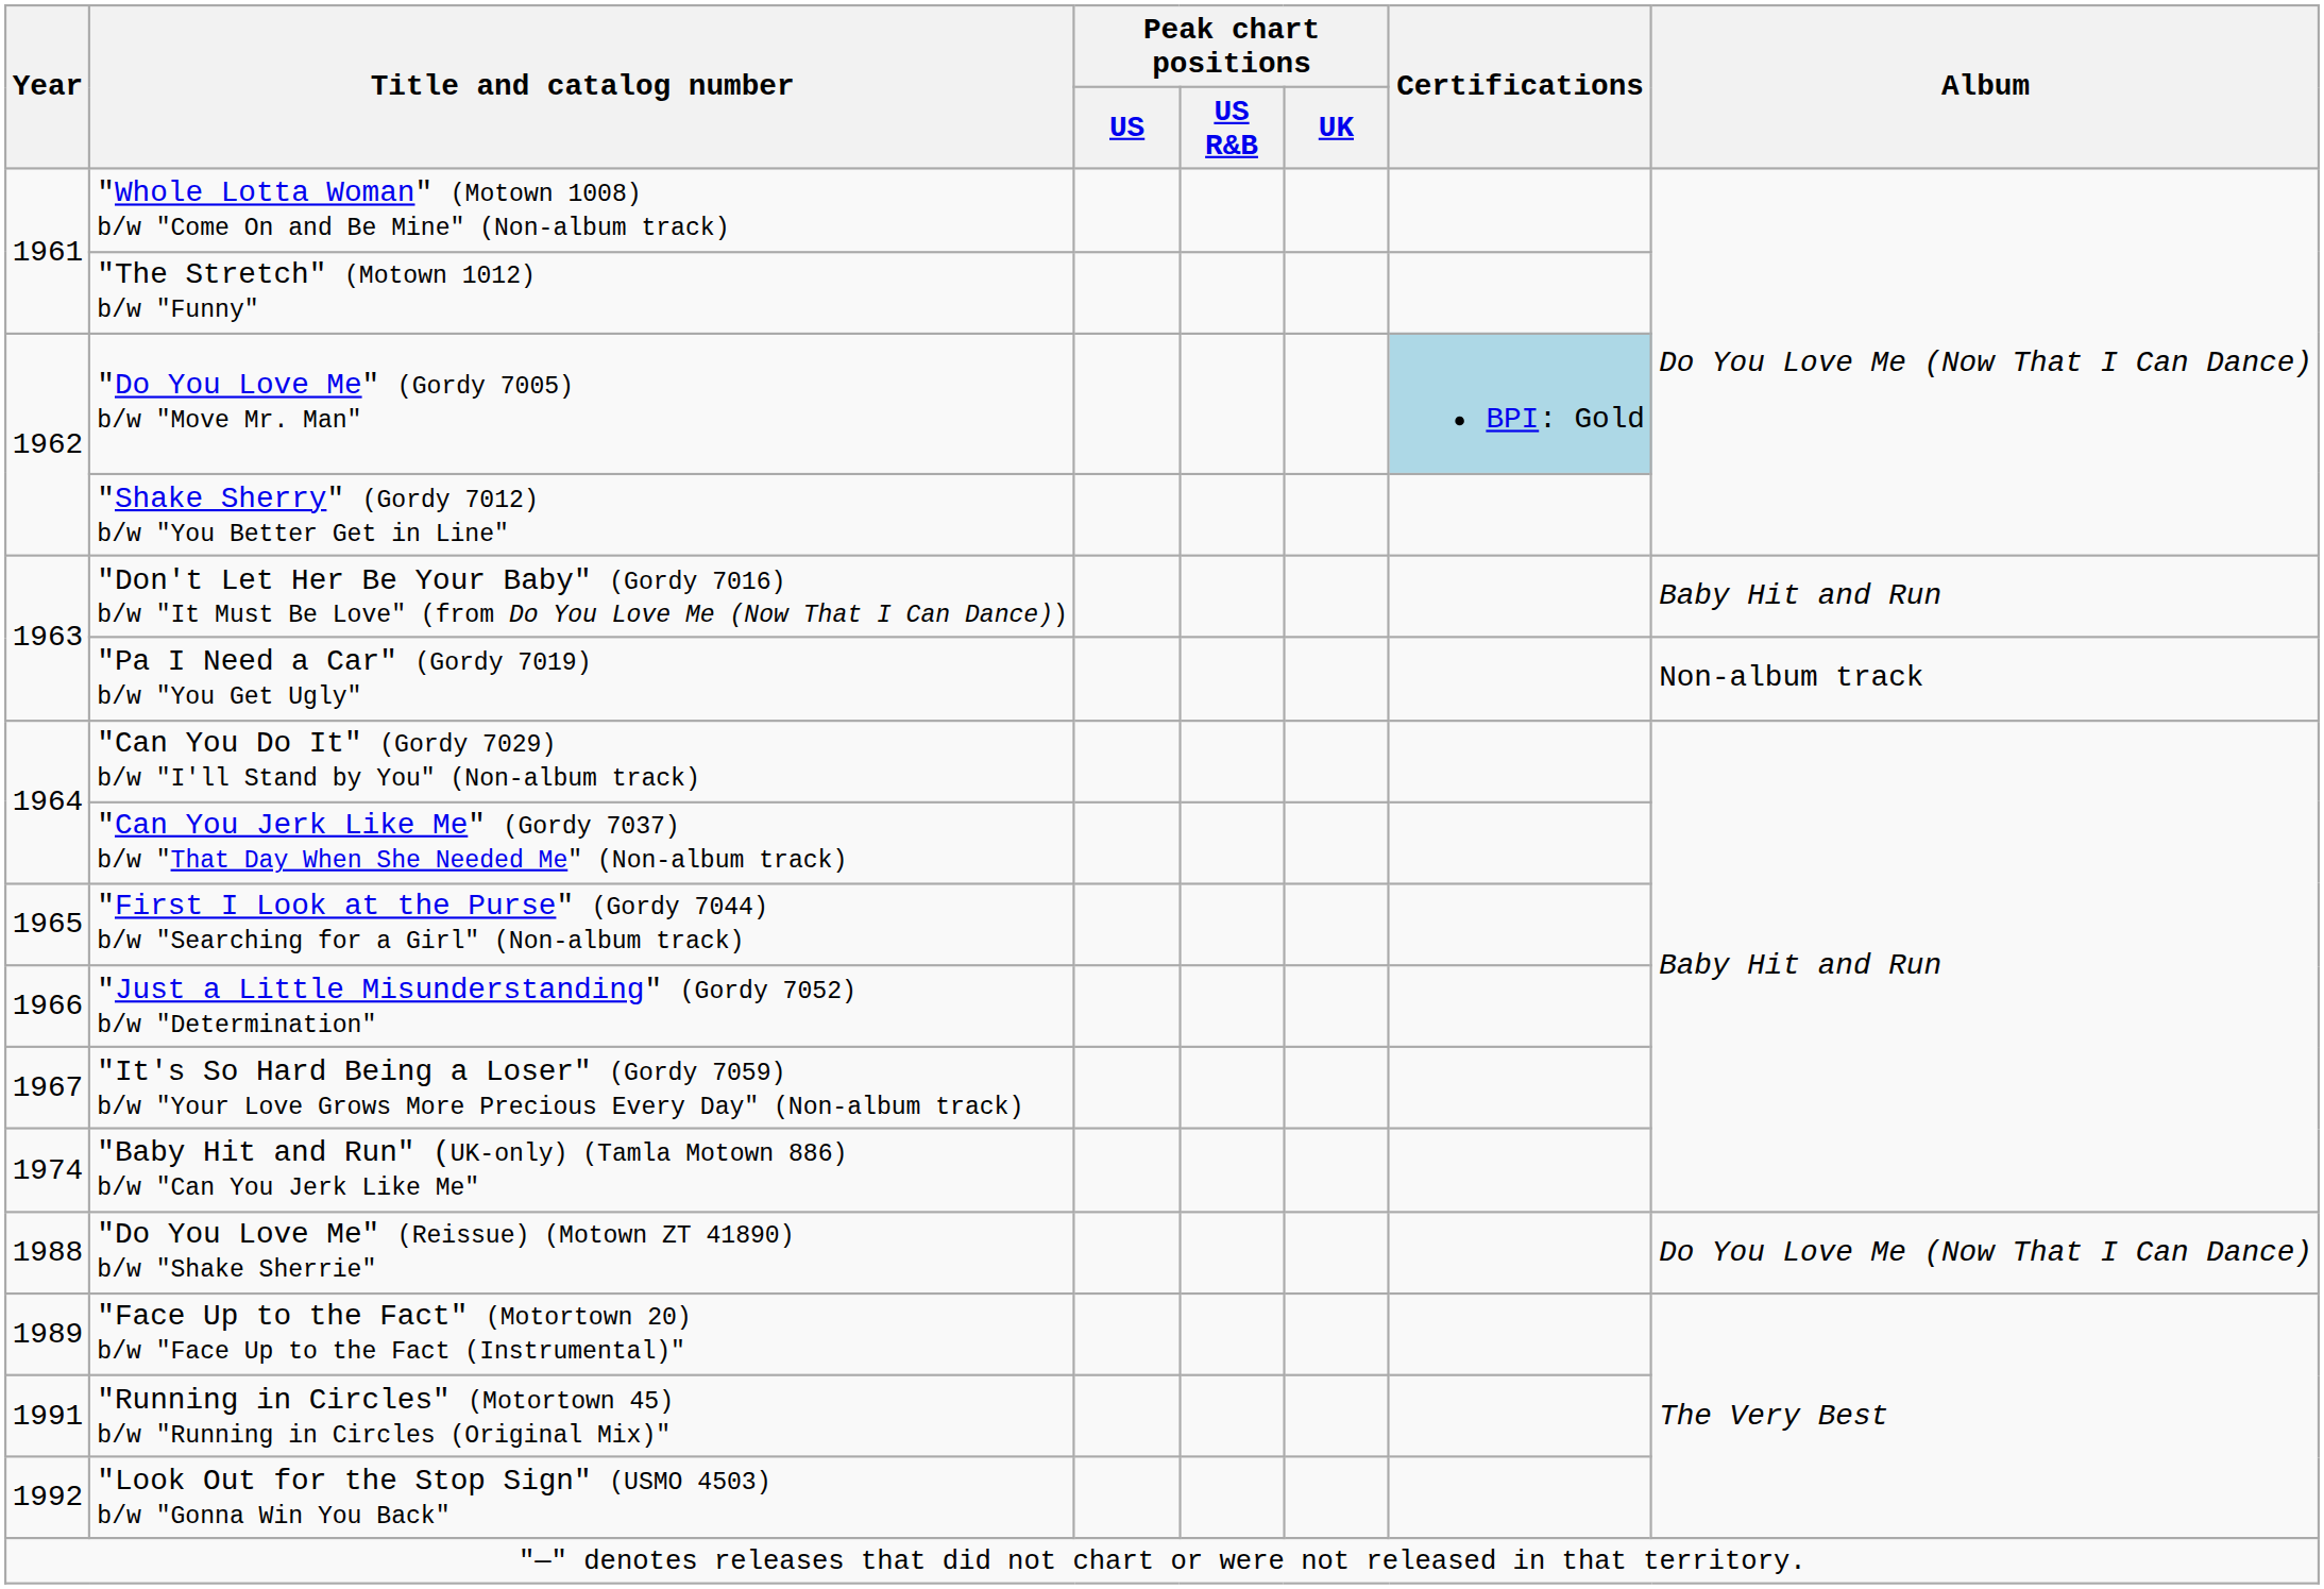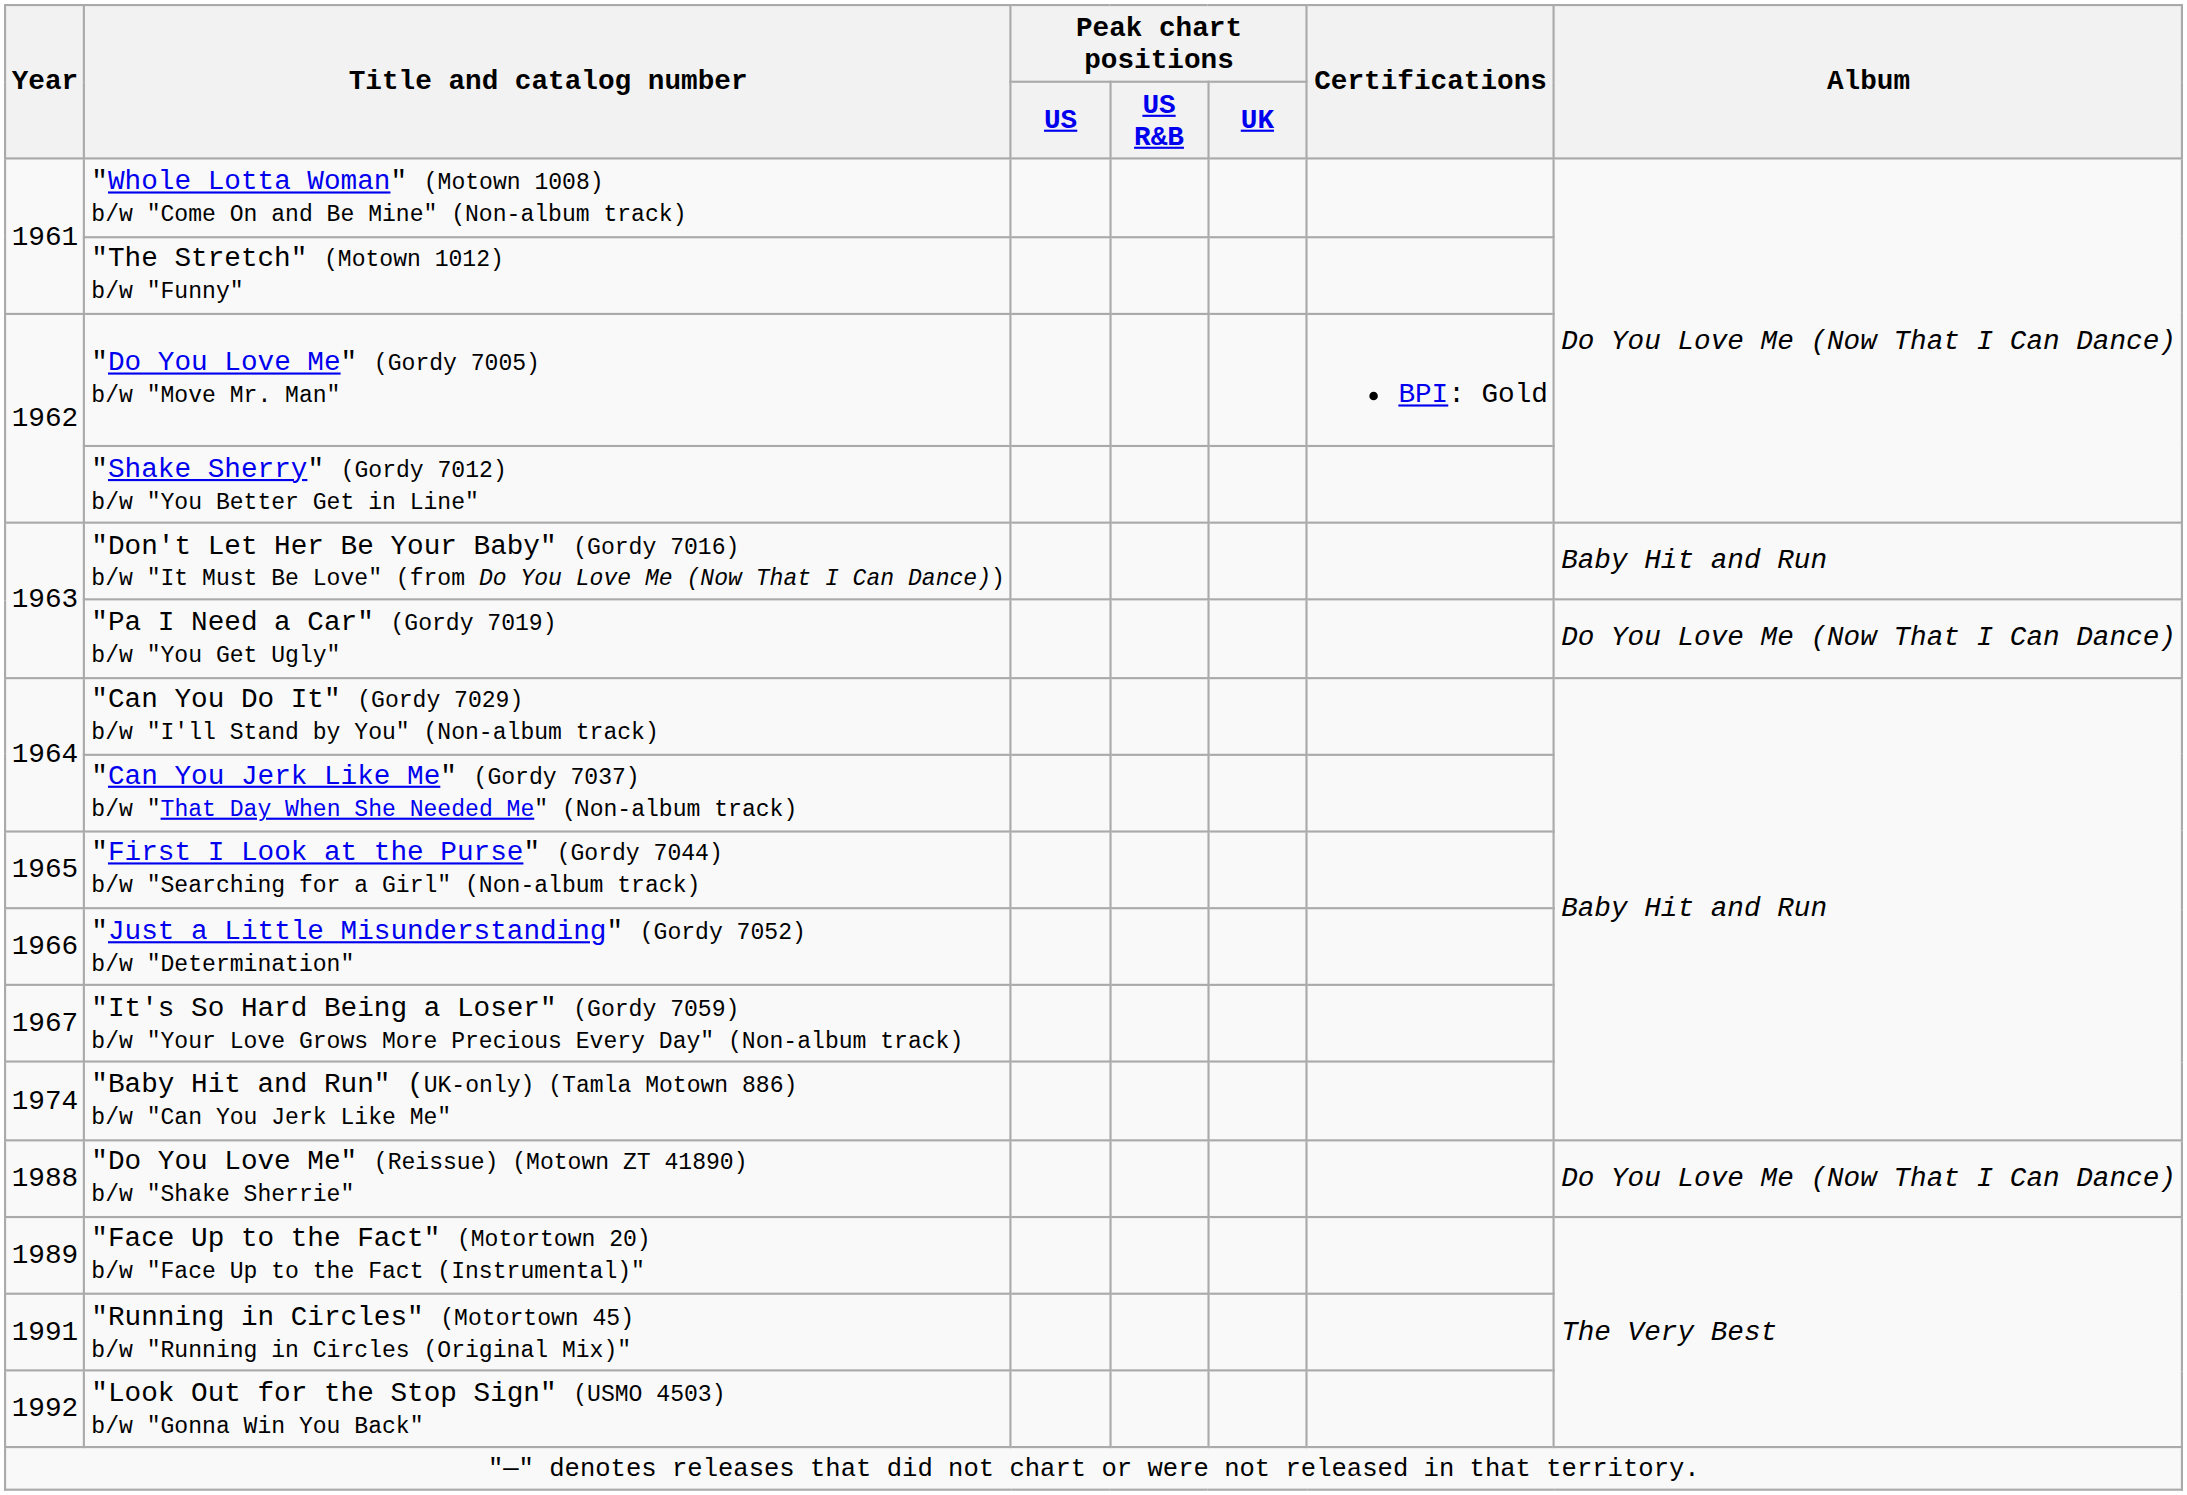 <table class="wikitable">
 <tr>
 <th rowspan="2">Year</th>
 <th rowspan="2">Title and catalog number</th>
 <th colspan="3">Peak chart positions</th>
 <th rowspan="2">Certifications</th>
 <th rowspan="2">Album</th>
 </tr>
 <tr>
 <th width=40><a href='#'>US</a><br></th>
 <th width=40><a href='#'>US R&B</a><br></th>
 <th width=40><a href='#'>UK</a><br></th>
 </tr>
 <tr>
 <td rowspan="2">1961</td>
 <td>"<a href='#'>Whole Lotta Woman</a>" <small>(Motown 1008)</small><br><small>b/w "Come On and Be Mine" (Non-album track)</small></td>
 <td></td>
 <td></td>
 <td></td>
 <td></td>
 <td rowspan="4"><em>Do You Love Me (Now That I Can Dance)</em></td>
 </tr>
 <tr>
 <td>"The Stretch" <small>(Motown 1012)</small><br><small>b/w "Funny"</small></td>
 <td></td>
 <td></td>
 <td></td>
 <td></td>
 </tr>
 <tr>
 <td rowspan="2">1962</td>
 <td>"<a href='#'>Do You Love Me</a>" <small>(Gordy 7005)</small><br><small>b/w "Move Mr. Man"</small></td>
 <td></td>
 <td></td>
 <td></td>
-<td style="background: lightblue;"><br><ul><li><a href='#'>BPI</a>: Gold</li></ul></td>
+<td><br><ul><li><a href='#'>BPI</a>: Gold</li></ul></td>
 </tr>
 <tr>
 <td>"<a href='#'>Shake Sherry</a>" <small>(Gordy 7012)</small><br><small>b/w "You Better Get in Line"</small></td>
 <td></td>
 <td></td>
 <td></td>
 <td></td>
 </tr>
 <tr>
 <td rowspan="2">1963</td>
 <td>"Don't Let Her Be Your Baby" <small>(Gordy 7016)</small><br><small>b/w "It Must Be Love" (from <em>Do You Love Me (Now That I Can Dance)</em>)</small></td>
 <td></td>
 <td></td>
 <td></td>
 <td></td>
 <td><em>Baby Hit and Run</em></td>
 </tr>
 <tr>
 <td>"Pa I Need a Car" <small>(Gordy 7019)</small><br><small>b/w "You Get Ugly"</small></td>
 <td></td>
 <td></td>
 <td></td>
 <td></td>
-<td>Non-album track</td>
+<td><em>Do You Love Me (Now That I Can Dance)</em></td>
 </tr>
 <tr>
 <td rowspan="2">1964</td>
 <td>"Can You Do It" <small>(Gordy 7029)</small><br><small>b/w "I'll Stand by You" (Non-album track)</small></td>
 <td></td>
 <td></td>
 <td></td>
 <td></td>
 <td rowspan="6"><em>Baby Hit and Run</em></td>
 </tr>
 <tr>
 <td>"<a href='#'>Can You Jerk Like Me</a>" <small>(Gordy 7037)</small><br><small>b/w "<a href='#'>That Day When She Needed Me</a>" (Non-album track)</small></td>
 <td></td>
 <td></td>
 <td></td>
 <td></td>
 </tr>
 <tr>
 <td rowspan="1">1965</td>
 <td>"<a href='#'>First I Look at the Purse</a>" <small>(Gordy 7044)</small><br><small>b/w "Searching for a Girl" (Non-album track)</small></td>
 <td></td>
 <td></td>
 <td></td>
 <td></td>
 </tr>
 <tr>
 <td>1966</td>
 <td>"<a href='#'>Just a Little Misunderstanding</a>" <small>(Gordy 7052)</small><br><small>b/w "Determination"</small></td>
 <td></td>
 <td></td>
 <td></td>
 <td></td>
 </tr>
 <tr>
 <td>1967</td>
 <td>"It's So Hard Being a Loser" <small>(Gordy 7059)</small><br><small>b/w "Your Love Grows More Precious Every Day" (Non-album track)</small></td>
 <td></td>
 <td></td>
 <td></td>
 <td></td>
 </tr>
 <tr>
 <td>1974</td>
 <td>"Baby Hit and Run" (<small>UK-only) (Tamla Motown 886)</small><br><small>b/w "Can You Jerk Like Me"</small></td>
 <td></td>
 <td></td>
 <td></td>
 <td></td>
 </tr>
 <tr>
 <td>1988</td>
 <td>"Do You Love Me" <small>(Reissue) (Motown ZT 41890)</small><br><small>b/w "Shake Sherrie"</small></td>
 <td></td>
 <td></td>
 <td></td>
 <td></td>
 <td><em>Do You Love Me (Now That I Can Dance)</em></td>
 </tr>
 <tr>
 <td>1989</td>
 <td>"Face Up to the Fact" <small>(Motortown 20)</small><br><small>b/w "Face Up to the Fact (Instrumental)"</small></td>
 <td></td>
 <td></td>
 <td></td>
 <td></td>
 <td rowspan="3"><em>The Very Best</em></td>
 </tr>
 <tr>
 <td>1991</td>
 <td>"Running in Circles" <small>(Motortown 45)</small><br><small>b/w "Running in Circles (Original Mix)"</small></td>
 <td></td>
 <td></td>
 <td></td>
 <td></td>
 </tr>
 <tr>
 <td>1992</td>
 <td>"Look Out for the Stop Sign" <small>(USMO 4503)</small><br><small>b/w "Gonna Win You Back"</small></td>
 <td></td>
 <td></td>
 <td></td>
 <td></td>
 </tr>
 <tr>
 <td colspan="7" style="text-align:center; font-size:9pt;">"—" denotes releases that did not chart or were not released in that territory.</td>
 </tr>
 </table>
